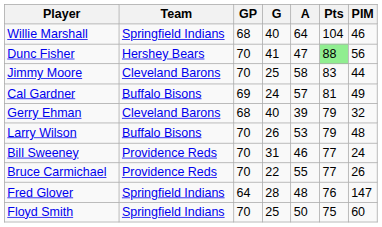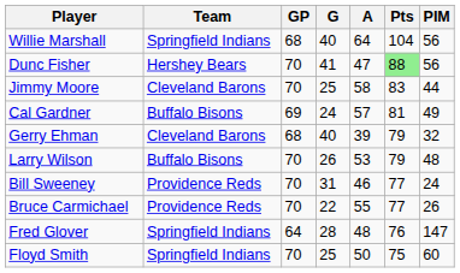 <table class="wikitable">
 <tr>
 <th bgcolor="#DDDDFF" width="30%">Player</th>
 <th bgcolor="#DDDDFF" width="30%">Team</th>
 <th bgcolor="#DDDDFF" width="7.5%">GP</th>
 <th bgcolor="#DDDDFF" width="7.5%">G</th>
 <th bgcolor="#DDDDFF" width="7.5%">A</th>
 <th bgcolor="#DDDDFF" width="7.5%">Pts</th>
 <th bgcolor="#DDDDFF" width="7.5%">PIM</th>
 </tr>
 <tr>
 <td><a href='#'>Willie Marshall</a></td>
 <td><a href='#'>Springfield Indians</a></td>
 <td>68</td>
 <td>40</td>
 <td>64</td>
 <td>104</td>
-<td>46</td>
+<td>56</td>
 </tr>
 <tr>
 <td><a href='#'>Dunc Fisher</a></td>
 <td><a href='#'>Hershey Bears</a></td>
 <td>70</td>
 <td>41</td>
 <td>47</td>
 <td style="background: lightgreen;">88</td>
 <td>56</td>
 </tr>
 <tr>
 <td><a href='#'>Jimmy Moore</a></td>
 <td><a href='#'>Cleveland Barons</a></td>
 <td>70</td>
 <td>25</td>
 <td>58</td>
 <td>83</td>
 <td>44</td>
 </tr>
 <tr>
 <td><a href='#'>Cal Gardner</a></td>
 <td><a href='#'>Buffalo Bisons</a></td>
 <td>69</td>
 <td>24</td>
 <td>57</td>
 <td>81</td>
 <td>49</td>
 </tr>
 <tr>
 <td><a href='#'>Gerry Ehman</a></td>
 <td><a href='#'>Cleveland Barons</a></td>
 <td>68</td>
 <td>40</td>
 <td>39</td>
 <td>79</td>
 <td>32</td>
 </tr>
 <tr>
 <td><a href='#'>Larry Wilson</a></td>
 <td><a href='#'>Buffalo Bisons</a></td>
 <td>70</td>
 <td>26</td>
 <td>53</td>
 <td>79</td>
 <td>48</td>
 </tr>
 <tr>
 <td><a href='#'>Bill Sweeney</a></td>
 <td><a href='#'>Providence Reds</a></td>
 <td>70</td>
 <td>31</td>
 <td>46</td>
 <td>77</td>
 <td>24</td>
 </tr>
 <tr>
 <td><a href='#'>Bruce Carmichael</a></td>
 <td><a href='#'>Providence Reds</a></td>
 <td>70</td>
 <td>22</td>
 <td>55</td>
 <td>77</td>
 <td>26</td>
 </tr>
 <tr>
 <td><a href='#'>Fred Glover</a></td>
 <td><a href='#'>Springfield Indians</a></td>
 <td>64</td>
 <td>28</td>
 <td>48</td>
 <td>76</td>
 <td>147</td>
 </tr>
 <tr>
 <td><a href='#'>Floyd Smith</a></td>
 <td><a href='#'>Springfield Indians</a></td>
 <td>70</td>
 <td>25</td>
 <td>50</td>
 <td>75</td>
 <td>60</td>
 </tr>
 </table>
